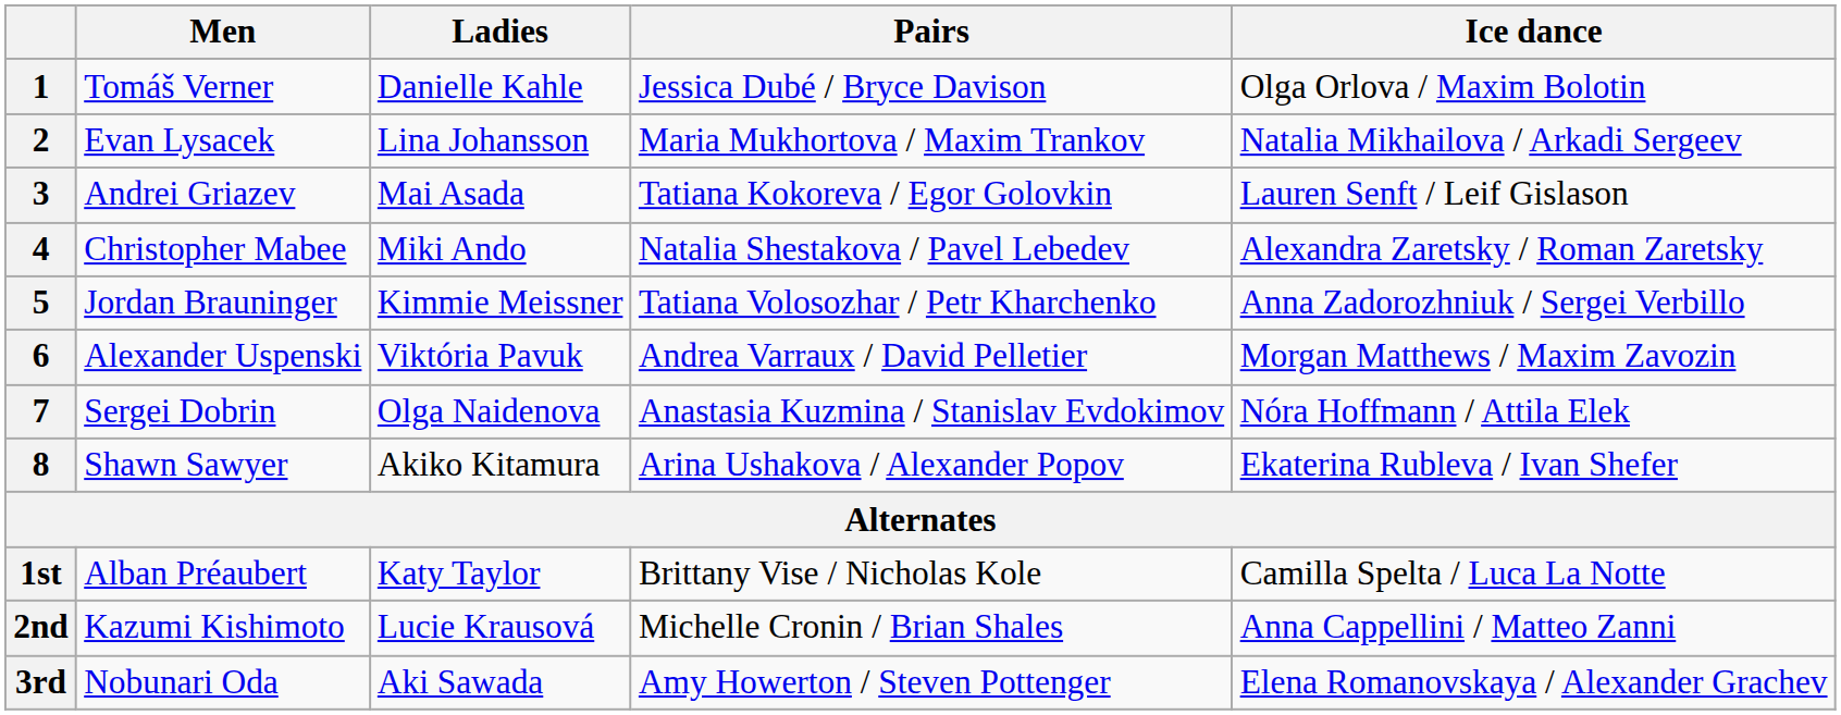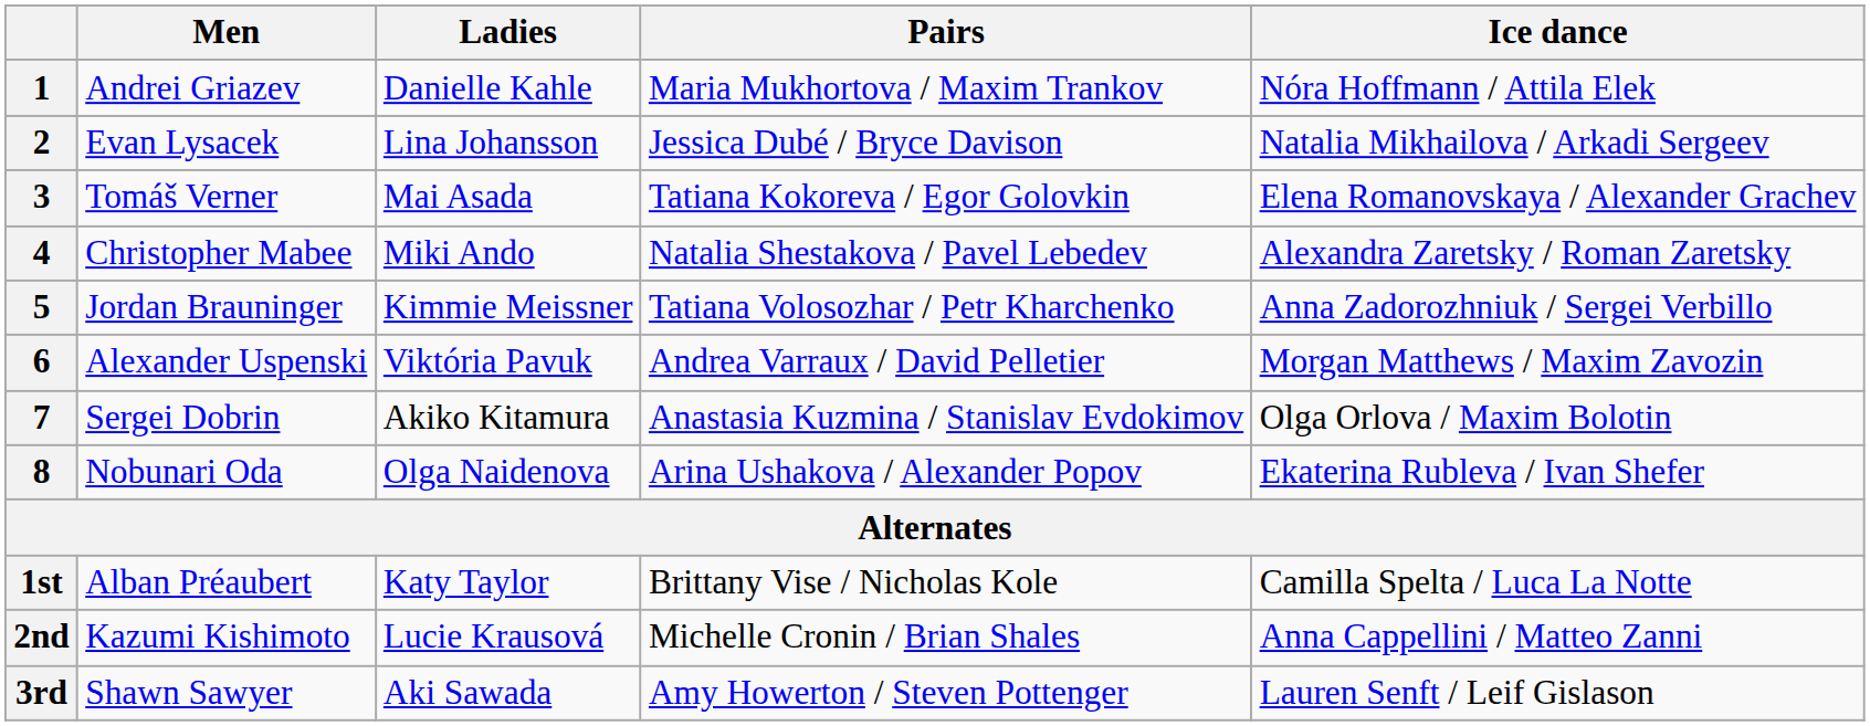 <table class="wikitable">
 <tr>
 <th></th>
 <th>Men</th>
 <th>Ladies</th>
 <th>Pairs</th>
 <th>Ice dance</th>
 </tr>
 <tr>
 <th>1</th>
-<td> <a href='#'>Tomáš Verner</a></td>
+<td> <a href='#'>Andrei Griazev</a></td>
 <td> <a href='#'>Danielle Kahle</a></td>
-<td> <a href='#'>Jessica Dubé</a> / <a href='#'>Bryce Davison</a></td>
-<td> Olga Orlova / <a href='#'>Maxim Bolotin</a></td>
+<td> <a href='#'>Maria Mukhortova</a> / <a href='#'>Maxim Trankov</a></td>
+<td> <a href='#'>Nóra Hoffmann</a> / <a href='#'>Attila Elek</a></td>
 </tr>
 <tr>
 <th>2</th>
 <td> <a href='#'>Evan Lysacek</a></td>
 <td> <a href='#'>Lina Johansson</a></td>
-<td> <a href='#'>Maria Mukhortova</a> / <a href='#'>Maxim Trankov</a></td>
+<td> <a href='#'>Jessica Dubé</a> / <a href='#'>Bryce Davison</a></td>
 <td> <a href='#'>Natalia Mikhailova</a> / <a href='#'>Arkadi Sergeev</a></td>
 </tr>
 <tr>
 <th>3</th>
-<td> <a href='#'>Andrei Griazev</a></td>
+<td> <a href='#'>Tomáš Verner</a></td>
 <td> <a href='#'>Mai Asada</a></td>
 <td> <a href='#'>Tatiana Kokoreva</a> / <a href='#'>Egor Golovkin</a></td>
-<td> <a href='#'>Lauren Senft</a> / Leif Gislason</td>
+<td> <a href='#'>Elena Romanovskaya</a> / <a href='#'>Alexander Grachev</a></td>
 </tr>
 <tr>
 <th>4</th>
 <td> <a href='#'>Christopher Mabee</a></td>
 <td> <a href='#'>Miki Ando</a></td>
 <td> <a href='#'>Natalia Shestakova</a> / <a href='#'>Pavel Lebedev</a></td>
 <td> <a href='#'>Alexandra Zaretsky</a> / <a href='#'>Roman Zaretsky</a></td>
 </tr>
 <tr>
 <th>5</th>
 <td> <a href='#'>Jordan Brauninger</a></td>
 <td> <a href='#'>Kimmie Meissner</a></td>
 <td> <a href='#'>Tatiana Volosozhar</a> / <a href='#'>Petr Kharchenko</a></td>
 <td> <a href='#'>Anna Zadorozhniuk</a> / <a href='#'>Sergei Verbillo</a></td>
 </tr>
 <tr>
 <th>6</th>
 <td> <a href='#'>Alexander Uspenski</a></td>
 <td> <a href='#'>Viktória Pavuk</a></td>
 <td> <a href='#'>Andrea Varraux</a> / <a href='#'>David Pelletier</a></td>
 <td> <a href='#'>Morgan Matthews</a> / <a href='#'>Maxim Zavozin</a></td>
 </tr>
 <tr>
 <th>7</th>
 <td> <a href='#'>Sergei Dobrin</a></td>
-<td> <a href='#'>Olga Naidenova</a></td>
+<td> Akiko Kitamura</td>
 <td> <a href='#'>Anastasia Kuzmina</a> / <a href='#'>Stanislav Evdokimov</a></td>
-<td> <a href='#'>Nóra Hoffmann</a> / <a href='#'>Attila Elek</a></td>
+<td> Olga Orlova / <a href='#'>Maxim Bolotin</a></td>
 </tr>
 <tr>
 <th>8</th>
-<td> <a href='#'>Shawn Sawyer</a></td>
-<td> Akiko Kitamura</td>
+<td> <a href='#'>Nobunari Oda</a></td>
+<td> <a href='#'>Olga Naidenova</a></td>
 <td> <a href='#'>Arina Ushakova</a> / <a href='#'>Alexander Popov</a></td>
 <td> <a href='#'>Ekaterina Rubleva</a> / <a href='#'>Ivan Shefer</a></td>
 </tr>
 <tr>
 <th colspan=5 align=center>Alternates</th>
 </tr>
 <tr>
 <th>1st</th>
 <td> <a href='#'>Alban Préaubert</a></td>
 <td> <a href='#'>Katy Taylor</a></td>
 <td> Brittany Vise / Nicholas Kole</td>
 <td> Camilla Spelta / <a href='#'>Luca La Notte</a></td>
 </tr>
 <tr>
 <th>2nd</th>
 <td> <a href='#'>Kazumi Kishimoto</a></td>
 <td> <a href='#'>Lucie Krausová</a></td>
 <td> Michelle Cronin / <a href='#'>Brian Shales</a></td>
 <td> <a href='#'>Anna Cappellini</a> / <a href='#'>Matteo Zanni</a></td>
 </tr>
 <tr>
 <th>3rd</th>
-<td> <a href='#'>Nobunari Oda</a></td>
+<td> <a href='#'>Shawn Sawyer</a></td>
 <td> <a href='#'>Aki Sawada</a></td>
 <td> <a href='#'>Amy Howerton</a> / <a href='#'>Steven Pottenger</a></td>
-<td> <a href='#'>Elena Romanovskaya</a> / <a href='#'>Alexander Grachev</a></td>
+<td> <a href='#'>Lauren Senft</a> / Leif Gislason</td>
 </tr>
 </table>
